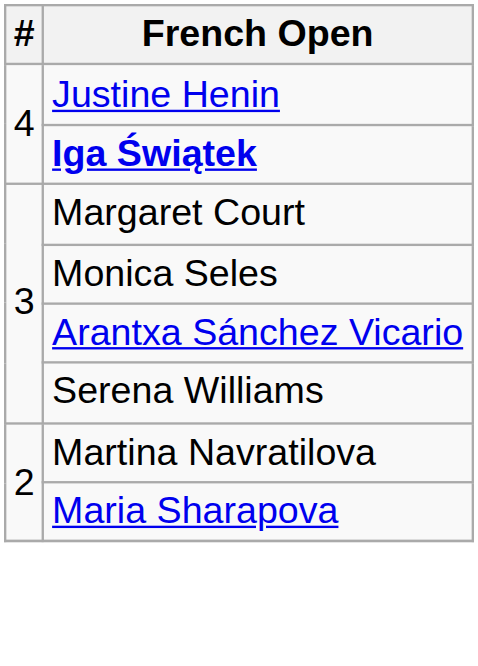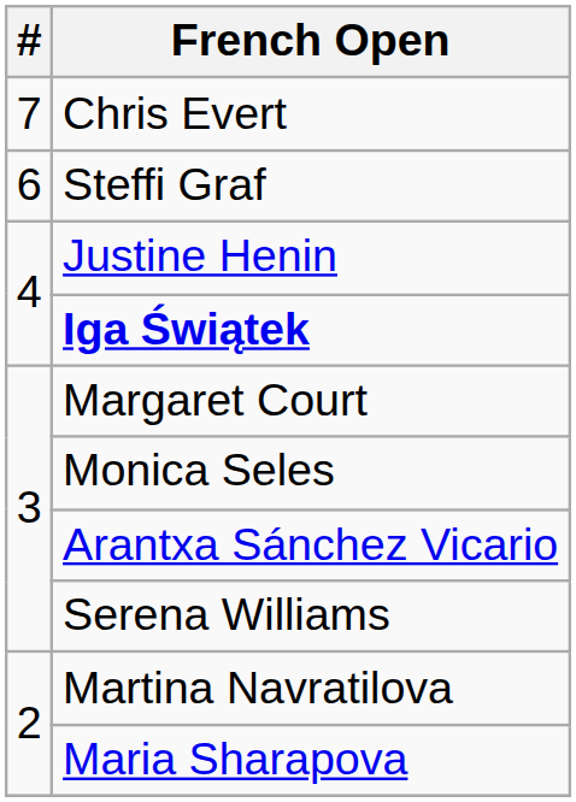 <table class="wikitable">
 <tr>
 <th>#</th>
 <th>French Open</th>
+</tr>
+<tr>
+<td>7</td>
+<td> Chris Evert</td>
+</tr>
+<tr>
+<td>6</td>
+<td> Steffi Graf</td>
 </tr>
 <tr>
 <td rowspan=2>4</td>
 <td> <a href='#'>Justine Henin</a></td>
 </tr>
 <tr>
 <td> <strong><a href='#'>Iga Świątek</a></strong></td>
 </tr>
 <tr>
 <td rowspan=4>3</td>
 <td> Margaret Court</td>
 </tr>
 <tr>
 <td> Monica Seles</td>
 </tr>
 <tr>
 <td> <a href='#'>Arantxa Sánchez Vicario</a></td>
 </tr>
 <tr>
 <td> Serena Williams</td>
 </tr>
 <tr>
 <td rowspan=2>2</td>
 <td> Martina Navratilova</td>
 </tr>
 <tr>
 <td> <a href='#'>Maria Sharapova</a></td>
 </tr>
 <tr>
 </tr>
 </table>
